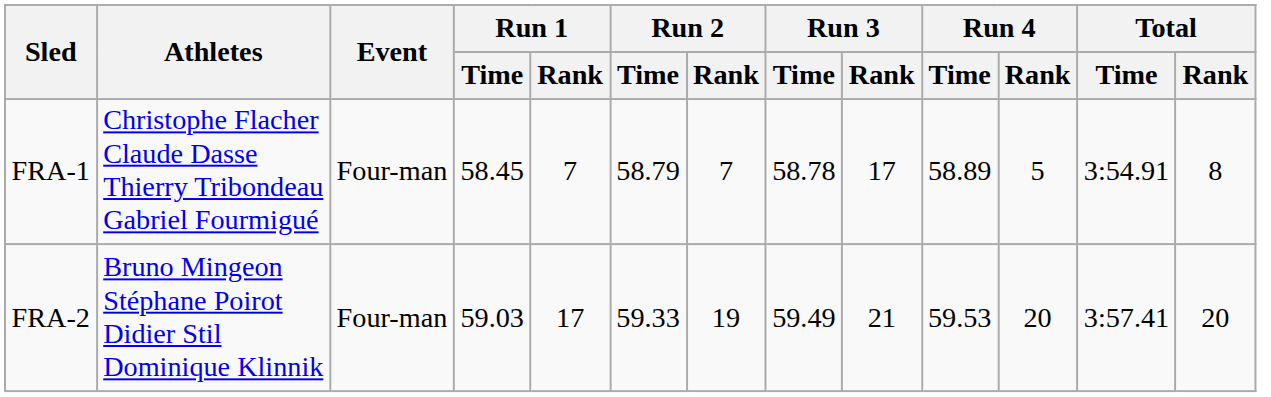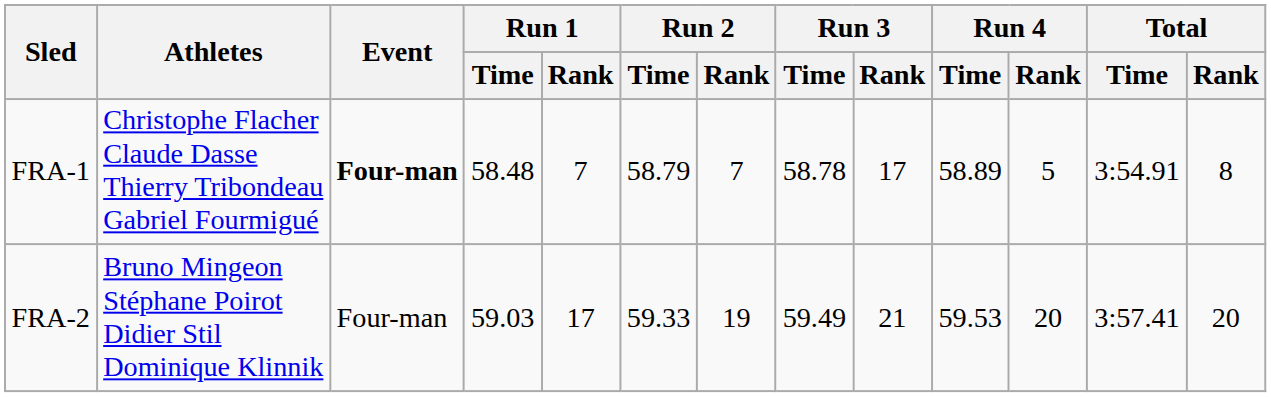 <table class="wikitable"  border="1" style="font-size:90%">
 <tr>
 <th rowspan="2">Sled</th>
 <th rowspan="2">Athletes</th>
 <th rowspan="2">Event</th>
 <th colspan="2">Run 1</th>
 <th colspan="2">Run 2</th>
 <th colspan="2">Run 3</th>
 <th colspan="2">Run 4</th>
 <th colspan="2">Total</th>
 </tr>
 <tr>
 <th>Time</th>
 <th>Rank</th>
 <th>Time</th>
 <th>Rank</th>
 <th>Time</th>
 <th>Rank</th>
 <th>Time</th>
 <th>Rank</th>
 <th>Time</th>
 <th>Rank</th>
 </tr>
 <tr>
 <td align="center">FRA-1</td>
 <td><a href='#'>Christophe Flacher</a><br><a href='#'>Claude Dasse</a><br><a href='#'>Thierry Tribondeau</a><br><a href='#'>Gabriel Fourmigué</a></td>
-<td>Four-man</td>
-<td align="center">58.45</td>
+<td><strong>Four-man</strong></td>
+<td align="center">58.48</td>
 <td align="center">7</td>
 <td align="center">58.79</td>
 <td align="center">7</td>
 <td align="center">58.78</td>
 <td align="center">17</td>
 <td align="center">58.89</td>
 <td align="center">5</td>
 <td align="center">3:54.91</td>
 <td align="center">8</td>
 </tr>
 <tr>
 <td align="center">FRA-2</td>
 <td><a href='#'>Bruno Mingeon</a><br><a href='#'>Stéphane Poirot</a><br><a href='#'>Didier Stil</a><br><a href='#'>Dominique Klinnik</a></td>
 <td>Four-man</td>
 <td align="center">59.03</td>
 <td align="center">17</td>
 <td align="center">59.33</td>
 <td align="center">19</td>
 <td align="center">59.49</td>
 <td align="center">21</td>
 <td align="center">59.53</td>
 <td align="center">20</td>
 <td align="center">3:57.41</td>
 <td align="center">20</td>
 </tr>
 </table>
